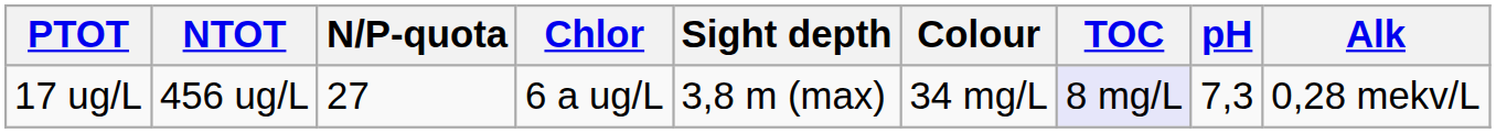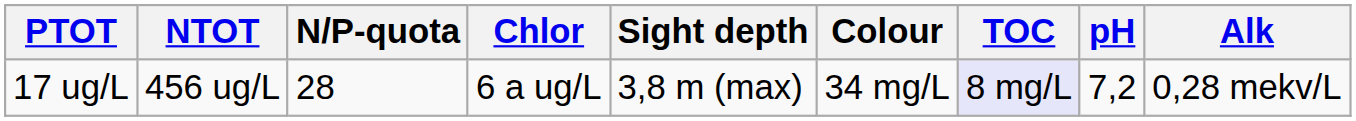 <table class="wikitable">
 <tr>
 <th><a href='#'>PTOT</a></th>
 <th><a href='#'>NTOT</a></th>
 <th>N/P-quota</th>
 <th><a href='#'>Chlor</a></th>
 <th>Sight depth</th>
 <th>Colour</th>
 <th><a href='#'>TOC</a></th>
 <th><a href='#'>pH</a></th>
 <th><a href='#'>Alk</a></th>
 </tr>
 <tr>
 <td>17 ug/L</td>
 <td>456 ug/L</td>
-<td>27</td>
+<td>28</td>
 <td>6 a ug/L</td>
 <td>3,8 m (max)</td>
 <td>34 mg/L</td>
 <td style="background: lavender;">8 mg/L</td>
-<td>7,3</td>
+<td>7,2</td>
 <td>0,28 mekv/L</td>
 </tr>
 </table>
